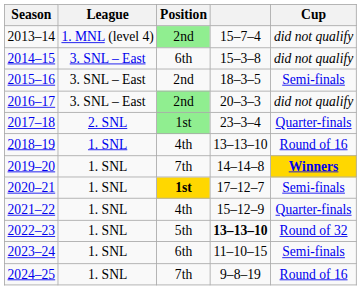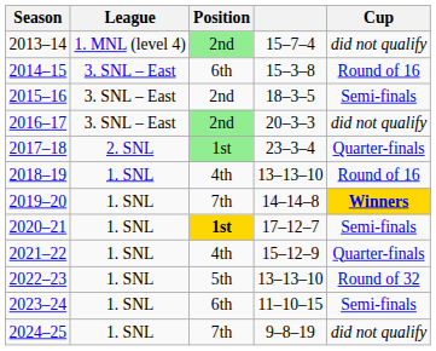 <table class="wikitable" style="text-align: center">
 <tr>
 <th>Season</th>
 <th>League</th>
 <th>Position</th>
 <th></th>
 <th>Cup</th>
 </tr>
 <tr>
 <td>2013–14</td>
 <td><a href='#'>1. MNL</a> (level 4)</td>
 <td style="background: #90EE90;">2nd</td>
 <td>15–7–4</td>
 <td><em>did not qualify</em></td>
 </tr>
 <tr>
 <td><a href='#'>2014–15</a></td>
 <td><a href='#'>3. SNL – East</a></td>
 <td>6th</td>
 <td>15–3–8</td>
-<td><em>did not qualify</em></td>
+<td><a href='#'>Round of 16</a></td>
 </tr>
 <tr>
 <td><a href='#'>2015–16</a></td>
 <td>3. SNL – East</td>
 <td>2nd</td>
 <td>18–3–5</td>
 <td><a href='#'>Semi-finals</a></td>
 </tr>
 <tr>
 <td><a href='#'>2016–17</a></td>
 <td>3. SNL – East</td>
 <td style="background: #90EE90;">2nd</td>
 <td>20–3–3</td>
 <td><em>did not qualify</em></td>
 </tr>
 <tr>
 <td><a href='#'>2017–18</a></td>
 <td><a href='#'>2. SNL</a></td>
 <td style="background: #90EE90;">1st</td>
 <td>23–3–4</td>
 <td><a href='#'>Quarter-finals</a></td>
 </tr>
 <tr>
 <td><a href='#'>2018–19</a></td>
 <td><a href='#'>1. SNL</a></td>
 <td>4th</td>
 <td>13–13–10</td>
 <td><a href='#'>Round of 16</a></td>
 </tr>
 <tr>
 <td><a href='#'>2019–20</a></td>
 <td>1. SNL</td>
 <td>7th</td>
 <td>14–14–8</td>
 <td bgcolor="gold"><strong><a href='#'>Winners</a></strong></td>
 </tr>
 <tr>
 <td><a href='#'>2020–21</a></td>
 <td>1. SNL</td>
 <td bgcolor="gold"><strong>1st</strong></td>
 <td>17–12–7</td>
 <td><a href='#'>Semi-finals</a></td>
 </tr>
 <tr>
 <td><a href='#'>2021–22</a></td>
 <td>1. SNL</td>
 <td>4th</td>
 <td>15–12–9</td>
 <td><a href='#'>Quarter-finals</a></td>
 </tr>
 <tr>
 <td><a href='#'>2022–23</a></td>
 <td>1. SNL</td>
 <td>5th</td>
-<td><strong>13–13–10</strong></td>
+<td>13–13–10</td>
 <td><a href='#'>Round of 32</a></td>
 </tr>
 <tr>
 <td><a href='#'>2023–24</a></td>
 <td>1. SNL</td>
 <td>6th</td>
 <td>11–10–15</td>
 <td><a href='#'>Semi-finals</a></td>
 </tr>
 <tr>
 <td><a href='#'>2024–25</a></td>
 <td>1. SNL</td>
 <td>7th</td>
 <td>9–8–19</td>
-<td><a href='#'>Round of 16</a></td>
+<td><em>did not qualify</em></td>
 </tr>
 </table>
